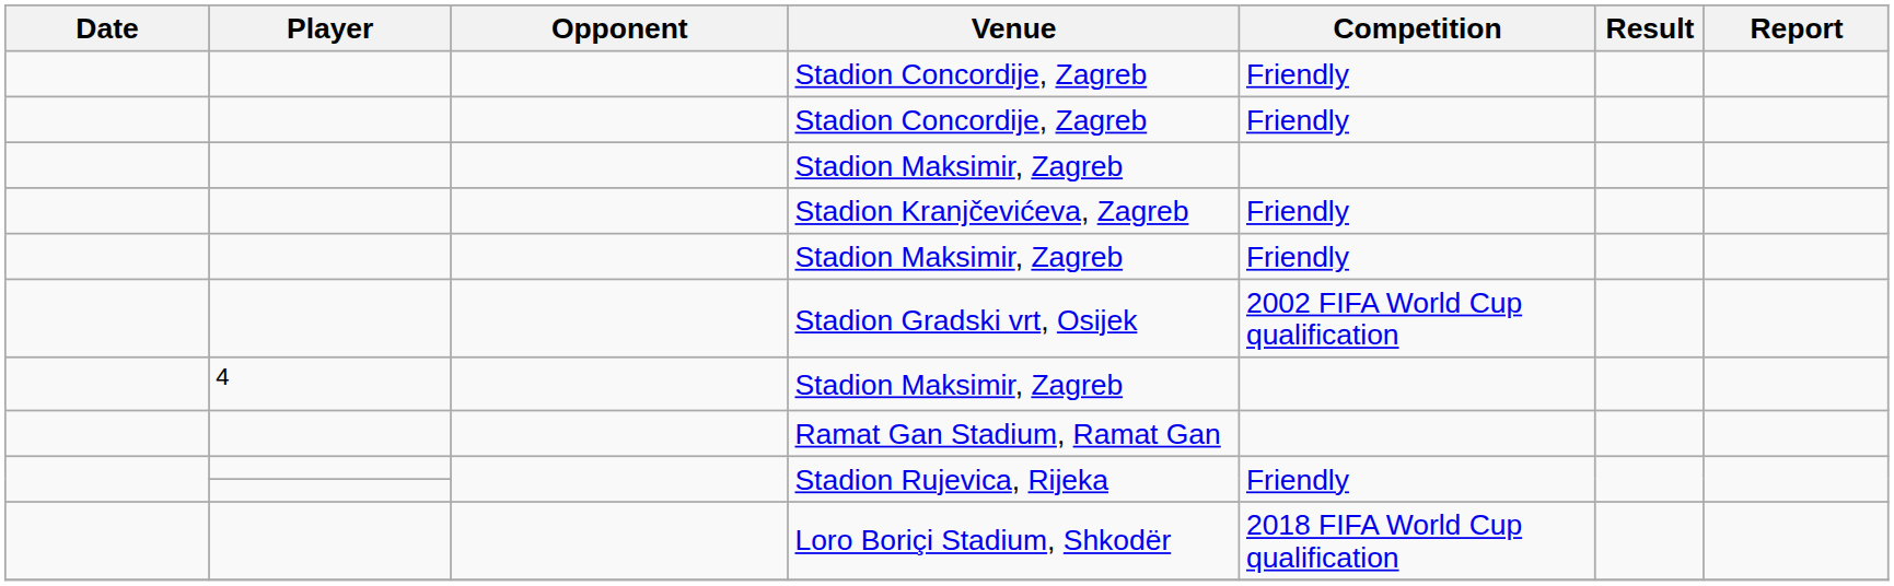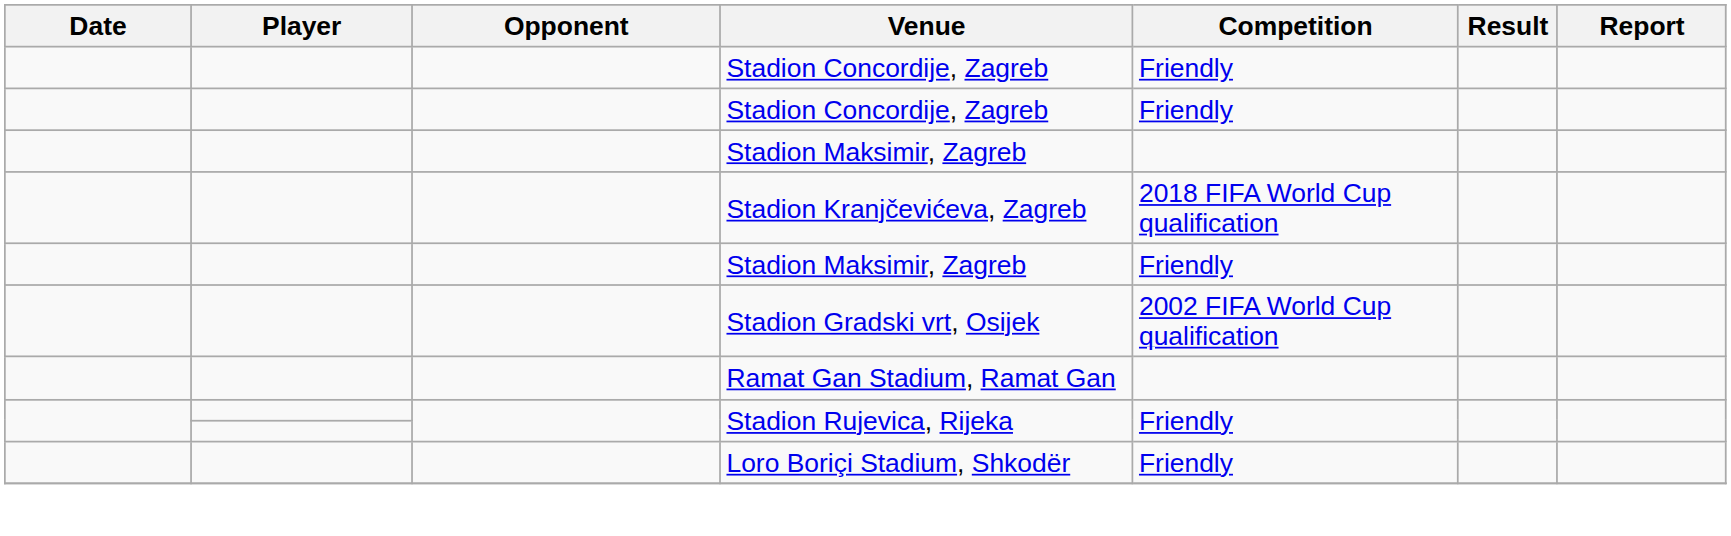 <table class="wikitable sortable" style="font-size:95%">
 <tr>
 <th width="100">Date</th>
 <th width="120">Player</th>
 <th width="170">Opponent</th>
 <th width="230">Venue</th>
 <th width="180">Competition</th>
 <th width="50">Result</th>
 <th class="unsortable" width="90">Report</th>
 </tr>
 <tr>
 <td></td>
 <td></td>
 <td></td>
 <td><a href='#'>Stadion Concordije</a>, <a href='#'>Zagreb</a></td>
 <td><a href='#'>Friendly</a></td>
 <td data-sort-value="06"></td>
 <td></td>
 </tr>
 <tr>
 <td></td>
 <td></td>
 <td></td>
 <td><a href='#'>Stadion Concordije</a>, <a href='#'>Zagreb</a></td>
 <td><a href='#'>Friendly</a></td>
 <td data-sort-value="07"></td>
 <td></td>
 </tr>
 <tr>
 <td></td>
 <td></td>
 <td></td>
 <td><a href='#'>Stadion Maksimir</a>, <a href='#'>Zagreb</a></td>
 <td></td>
 <td data-sort-value="07"></td>
 <td></td>
 </tr>
 <tr>
 <td></td>
 <td></td>
 <td></td>
 <td><a href='#'>Stadion Kranjčevićeva</a>, <a href='#'>Zagreb</a></td>
-<td><a href='#'>Friendly</a></td>
+<td><a href='#'>2018 FIFA World Cup qualification</a></td>
 <td data-sort-value="03"></td>
 <td></td>
 </tr>
 <tr>
 <td></td>
 <td></td>
 <td></td>
 <td><a href='#'>Stadion Maksimir</a>, <a href='#'>Zagreb</a></td>
 <td><a href='#'>Friendly</a></td>
 <td data-sort-value="07"></td>
 <td></td>
 </tr>
 <tr>
 <td></td>
 <td></td>
 <td></td>
 <td><a href='#'>Stadion Gradski vrt</a>, <a href='#'>Osijek</a></td>
 <td><a href='#'>2002 FIFA World Cup qualification</a></td>
 <td data-sort-value="04"></td>
-<td></td>
-</tr>
-<tr>
-<td></td>
-<td><sup>4</sup></td>
-<td></td>
-<td><a href='#'>Stadion Maksimir</a>, <a href='#'>Zagreb</a></td>
-<td></td>
-<td data-sort-value="07"></td>
 <td></td>
 </tr>
 <tr>
 <td></td>
 <td></td>
 <td></td>
 <td><a href='#'>Ramat Gan Stadium</a>, <a href='#'>Ramat Gan</a></td>
 <td></td>
 <td data-sort-value="04"></td>
 <td></td>
 </tr>
 <tr>
 <td rowspan="2"></td>
 <td></td>
 <td rowspan="2"></td>
 <td rowspan="2"><a href='#'>Stadion Rujevica</a>, <a href='#'>Rijeka</a></td>
 <td rowspan="2"><a href='#'>Friendly</a></td>
 <td rowspan="2" data-sort-value="10"></td>
 <td rowspan="2"></td>
 </tr>
 <tr>
 <td></td>
 </tr>
 <tr>
 <td></td>
 <td></td>
 <td></td>
 <td><a href='#'>Loro Boriçi Stadium</a>, <a href='#'>Shkodër</a></td>
-<td><a href='#'>2018 FIFA World Cup qualification</a></td>
+<td><a href='#'>Friendly</a></td>
 <td data-sort-value="6"></td>
 <td></td>
 </tr>
 <tr>
 </tr>
 </table>
